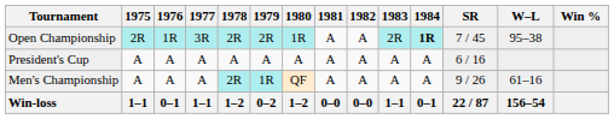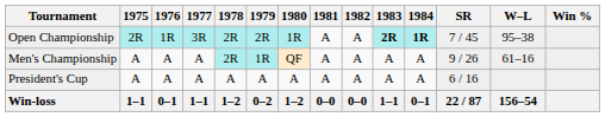 <table class=wikitable style=text-align:center;font-size:83%>
 <tr>
 <th>Tournament</th>
 <th>1975</th>
 <th>1976</th>
 <th>1977</th>
 <th>1978</th>
 <th>1979</th>
 <th>1980</th>
 <th>1981</th>
 <th>1982</th>
 <th>1983</th>
 <th>1984</th>
 <th width=50>SR</th>
 <th width=50>W–L</th>
 <th width=50>Win %</th>
 </tr>
 <tr>
 <td style="background:#efefef; text-align:left;">Open Championship</td>
 <td style="background:#afeeee;">2R</td>
 <td style="background:#afeeee;">1R</td>
 <td style="background:#afeeee;">3R</td>
 <td style="background:#afeeee;">2R</td>
 <td style="background:#afeeee;">2R</td>
 <td style="background:#afeeee;">1R</td>
 <td>A</td>
 <td>A</td>
-<td style="background:#afeeee;">2R</td>
+<td style="background:#afeeee;"><strong>2R</strong></td>
 <td style="background:#afeeee;"><strong>1R</strong></td>
 <td style="background:#efefef;">7 / 45</td>
 <td style="background:#efefef;">95–38</td>
+<td style="background:#efefef;"></td>
+</tr>
+<tr>
+<td style="background:#efefef; text-align:left;">Men's Championship</td>
+<td>A</td>
+<td>A</td>
+<td>A</td>
+<td style="background:#afeeee;">2R</td>
+<td style="background:#afeeee;">1R</td>
+<td style="background:#ffebcd;">QF</td>
+<td>A</td>
+<td>A</td>
+<td>A</td>
+<td>A</td>
+<td style="background:#efefef;">9 / 26</td>
+<td style="background:#efefef;">61–16</td>
 <td style="background:#efefef;"></td>
 </tr>
 <tr>
 <td style="background:#efefef; text-align:left;">President's Cup</td>
 <td>A</td>
 <td>A</td>
 <td>A</td>
 <td>A</td>
 <td>A</td>
 <td>A</td>
 <td>A</td>
 <td>A</td>
 <td>A</td>
 <td>A</td>
 <td style="background:#efefef;">6 / 16</td>
 <td style="background:#efefef;"></td>
 <td style="background:#efefef;"></td>
 </tr>
 <tr>
-<td style="background:#efefef; text-align:left;">Men's Championship</td>
-<td>A</td>
-<td>A</td>
-<td>A</td>
-<td style="background:#afeeee;">2R</td>
-<td style="background:#afeeee;">1R</td>
-<td style="background:#ffebcd;">QF</td>
-<td>A</td>
-<td>A</td>
-<td>A</td>
-<td>A</td>
-<td style="background:#efefef;">9 / 26</td>
-<td style="background:#efefef;">61–16</td>
-<td style="background:#efefef;"></td>
-</tr>
-<tr>
 <th style=text-align:left>Win-loss</th>
 <th>1–1</th>
 <th>0–1</th>
 <th>1–1</th>
 <th>1–2</th>
 <th>0–2</th>
 <th>1–2</th>
 <th>0–0</th>
 <th>0–0</th>
 <th>1–1</th>
 <th>0–1</th>
 <th>22 / 87</th>
 <th>156–54</th>
 <th></th>
 </tr>
 </table>
